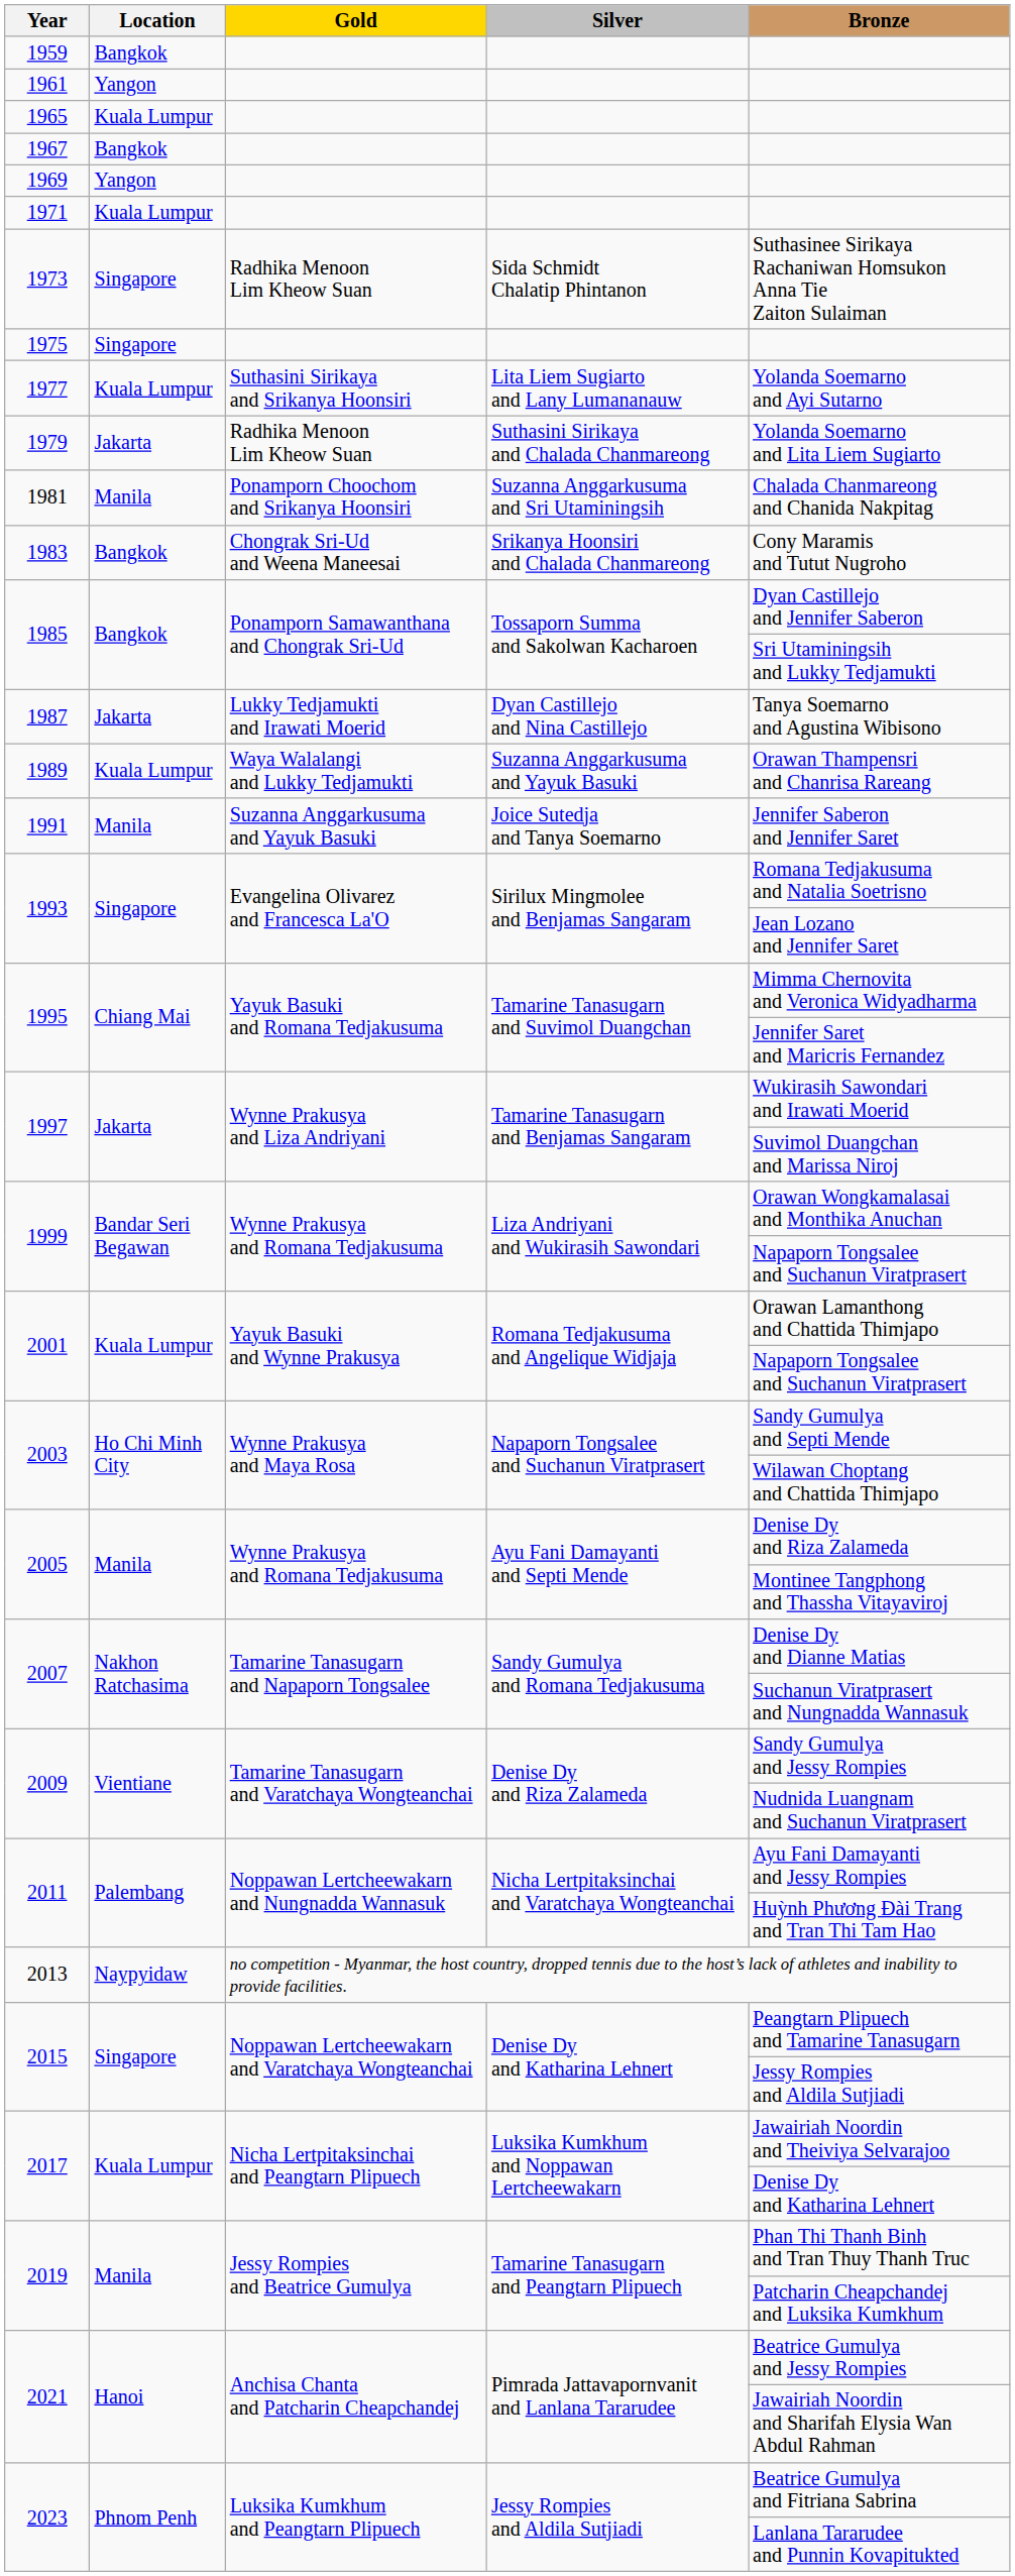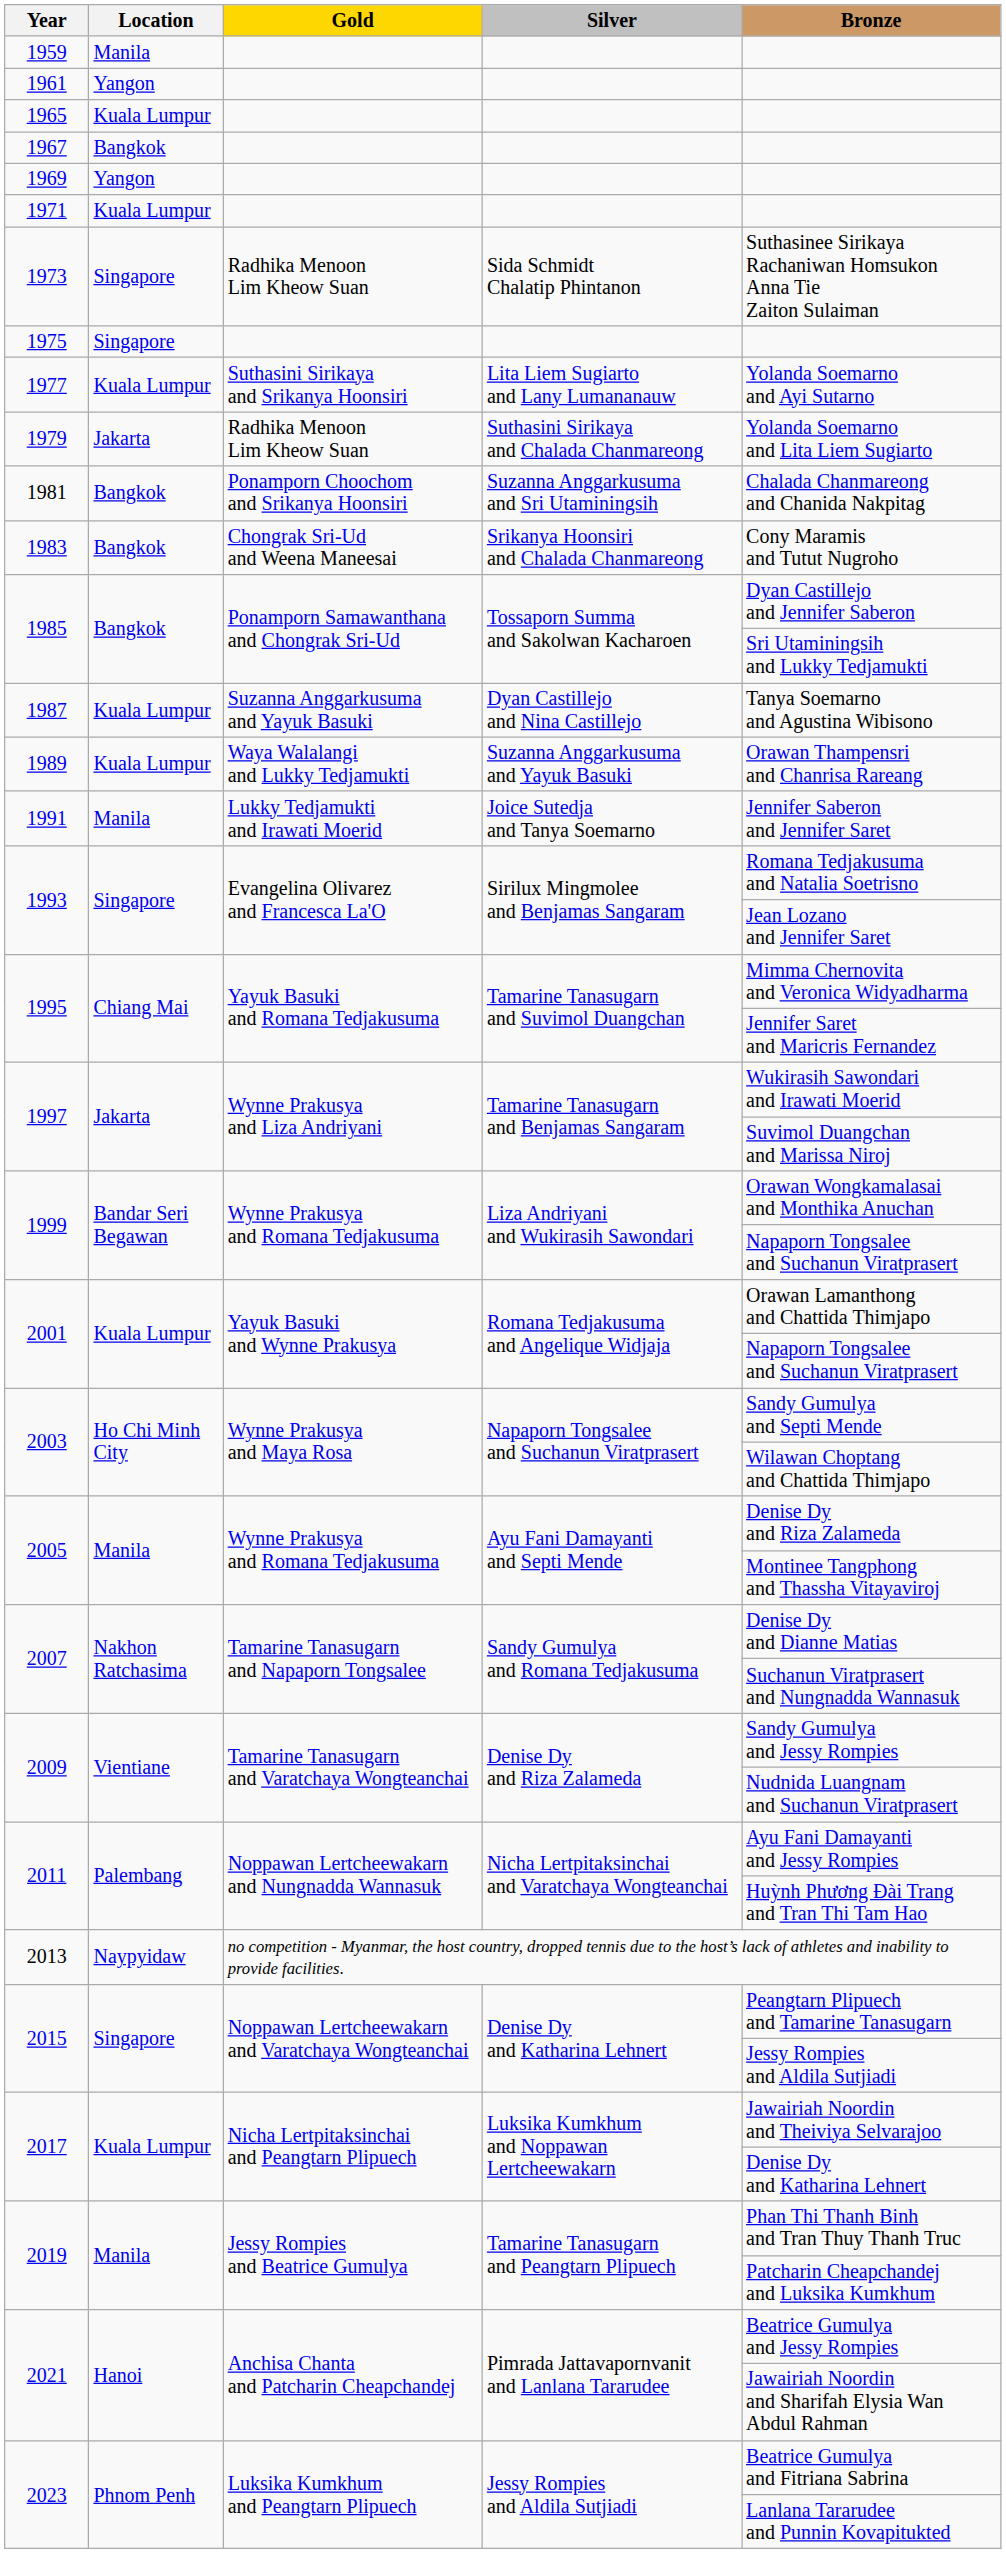 <table class="wikitable">
 <tr align=center>
 <th width="60">Year</th>
 <th width="100">Location</th>
 <td width="200" bgcolor=gold><strong>Gold</strong></td>
 <td width="200" bgcolor=silver><strong>Silver</strong></td>
 <td width="200" bgcolor=cc9966><strong>Bronze</strong></td>
 </tr>
 <tr>
 <td align="center"><a href='#'>1959</a></td>
-<td><a href='#'>Bangkok</a></td>
+<td><a href='#'>Manila</a></td>
 <td></td>
 <td></td>
 <td></td>
 </tr>
 <tr>
 <td align="center"><a href='#'>1961</a></td>
 <td><a href='#'>Yangon</a></td>
 <td></td>
 <td></td>
 <td></td>
 </tr>
 <tr>
 <td align="center"><a href='#'>1965</a></td>
 <td><a href='#'>Kuala Lumpur</a></td>
 <td></td>
 <td></td>
 <td></td>
 </tr>
 <tr>
 <td align="center"><a href='#'>1967</a></td>
 <td><a href='#'>Bangkok</a></td>
 <td></td>
 <td></td>
 <td></td>
 </tr>
 <tr>
 <td align="center"><a href='#'>1969</a></td>
 <td><a href='#'>Yangon</a></td>
 <td></td>
 <td></td>
 <td></td>
 </tr>
 <tr>
 <td align="center"><a href='#'>1971</a></td>
 <td><a href='#'>Kuala Lumpur</a></td>
 <td></td>
 <td></td>
 <td></td>
 </tr>
 <tr>
 <td align="center"><a href='#'>1973</a></td>
 <td><a href='#'>Singapore</a></td>
 <td> Radhika Menoon<br> Lim Kheow Suan</td>
 <td> Sida Schmidt<br> Chalatip Phintanon</td>
 <td> Suthasinee Sirikaya<br>Rachaniwan Homsukon<br> Anna Tie<br>Zaiton Sulaiman</td>
 </tr>
 <tr>
 <td align="center"><a href='#'>1975</a></td>
 <td><a href='#'>Singapore</a></td>
 <td></td>
 <td></td>
 <td></td>
 </tr>
 <tr>
 <td align="center"><a href='#'>1977</a></td>
 <td><a href='#'>Kuala Lumpur</a></td>
 <td> <a href='#'>Suthasini Sirikaya</a><br>and <a href='#'>Srikanya Hoonsiri</a></td>
 <td> <a href='#'>Lita Liem Sugiarto</a><br>and <a href='#'>Lany Lumananauw</a></td>
 <td> <a href='#'>Yolanda Soemarno</a><br>and <a href='#'>Ayi Sutarno</a></td>
 </tr>
 <tr>
 <td align="center"><a href='#'>1979</a></td>
 <td><a href='#'>Jakarta</a></td>
 <td> Radhika Menoon<br> Lim Kheow Suan</td>
 <td> <a href='#'>Suthasini Sirikaya</a><br>and <a href='#'>Chalada Chanmareong</a></td>
 <td> <a href='#'>Yolanda Soemarno</a><br>and <a href='#'>Lita Liem Sugiarto</a></td>
 </tr>
 <tr>
 <td align="center">1981</td>
-<td><a href='#'>Manila</a></td>
+<td><a href='#'>Bangkok</a></td>
 <td> <a href='#'>Ponamporn Choochom</a><br>and <a href='#'>Srikanya Hoonsiri</a></td>
 <td> <a href='#'>Suzanna Anggarkusuma</a><br>and <a href='#'>Sri Utaminingsih</a></td>
 <td> <a href='#'>Chalada Chanmareong</a><br>and Chanida Nakpitag</td>
 </tr>
 <tr>
 <td align="center"><a href='#'>1983</a></td>
 <td><a href='#'>Bangkok</a></td>
 <td> <a href='#'>Chongrak Sri-Ud</a><br>and Weena Maneesai</td>
 <td> <a href='#'>Srikanya Hoonsiri</a><br>and <a href='#'>Chalada Chanmareong</a></td>
 <td> Cony Maramis<br>and Tutut Nugroho</td>
 </tr>
 <tr>
 <td rowspan="2" align="center"><a href='#'>1985</a></td>
 <td rowspan="2"><a href='#'>Bangkok</a></td>
 <td rowspan="2"> <a href='#'>Ponamporn Samawanthana</a><br>and <a href='#'>Chongrak Sri-Ud</a></td>
 <td rowspan="2"> <a href='#'>Tossaporn Summa</a><br>and Sakolwan Kacharoen</td>
 <td> <a href='#'>Dyan Castillejo</a><br>and <a href='#'>Jennifer Saberon</a></td>
 </tr>
 <tr>
 <td> <a href='#'>Sri Utaminingsih</a><br>and <a href='#'>Lukky Tedjamukti</a></td>
 </tr>
 <tr>
 <td align="center"><a href='#'>1987</a></td>
-<td><a href='#'>Jakarta</a></td>
-<td> <a href='#'>Lukky Tedjamukti</a><br>and <a href='#'>Irawati Moerid</a></td>
+<td><a href='#'>Kuala Lumpur</a></td>
+<td> <a href='#'>Suzanna Anggarkusuma</a><br>and <a href='#'>Yayuk Basuki</a></td>
 <td> <a href='#'>Dyan Castillejo</a><br>and <a href='#'>Nina Castillejo</a></td>
 <td> Tanya Soemarno<br>and Agustina Wibisono</td>
 </tr>
 <tr>
 <td align="center"><a href='#'>1989</a></td>
 <td><a href='#'>Kuala Lumpur</a></td>
 <td> <a href='#'>Waya Walalangi</a><br>and <a href='#'>Lukky Tedjamukti</a></td>
 <td> <a href='#'>Suzanna Anggarkusuma</a><br>and <a href='#'>Yayuk Basuki</a></td>
 <td> <a href='#'>Orawan Thampensri</a><br>and <a href='#'>Chanrisa Rareang</a></td>
 </tr>
 <tr>
 <td align="center"><a href='#'>1991</a></td>
 <td><a href='#'>Manila</a></td>
-<td> <a href='#'>Suzanna Anggarkusuma</a><br>and <a href='#'>Yayuk Basuki</a></td>
+<td> <a href='#'>Lukky Tedjamukti</a><br>and <a href='#'>Irawati Moerid</a></td>
 <td> <a href='#'>Joice Sutedja</a><br>and Tanya Soemarno</td>
 <td> <a href='#'>Jennifer Saberon</a><br>and <a href='#'>Jennifer Saret</a></td>
 </tr>
 <tr>
 <td rowspan="2" align="center"><a href='#'>1993</a></td>
 <td rowspan="2"><a href='#'>Singapore</a></td>
 <td rowspan="2"> Evangelina Olivarez<br>and <a href='#'>Francesca La'O</a></td>
 <td rowspan="2"> Sirilux Mingmolee<br>and <a href='#'>Benjamas Sangaram</a></td>
 <td> <a href='#'>Romana Tedjakusuma</a><br>and <a href='#'>Natalia Soetrisno</a></td>
 </tr>
 <tr>
 <td> <a href='#'>Jean Lozano</a><br>and <a href='#'>Jennifer Saret</a></td>
 </tr>
 <tr>
 <td rowspan="2" align="center"><a href='#'>1995</a></td>
 <td rowspan="2"><a href='#'>Chiang Mai</a></td>
 <td rowspan="2"> <a href='#'>Yayuk Basuki</a><br>and <a href='#'>Romana Tedjakusuma</a></td>
 <td rowspan="2"> <a href='#'>Tamarine Tanasugarn</a><br>and <a href='#'>Suvimol Duangchan</a></td>
 <td> <a href='#'>Mimma Chernovita</a><br>and <a href='#'>Veronica Widyadharma</a></td>
 </tr>
 <tr>
 <td> <a href='#'>Jennifer Saret</a><br>and <a href='#'>Maricris Fernandez</a></td>
 </tr>
 <tr>
 <td rowspan="2" align="center"><a href='#'>1997</a></td>
 <td rowspan="2"><a href='#'>Jakarta</a></td>
 <td rowspan="2"> <a href='#'>Wynne Prakusya</a><br>and <a href='#'>Liza Andriyani</a></td>
 <td rowspan="2"> <a href='#'>Tamarine Tanasugarn</a><br>and <a href='#'>Benjamas Sangaram</a></td>
 <td> <a href='#'>Wukirasih Sawondari</a><br>and <a href='#'>Irawati Moerid</a></td>
 </tr>
 <tr>
 <td> <a href='#'>Suvimol Duangchan</a><br>and <a href='#'>Marissa Niroj</a></td>
 </tr>
 <tr>
 <td rowspan="2" align="center"><a href='#'>1999</a></td>
 <td rowspan="2"><a href='#'>Bandar Seri Begawan</a></td>
 <td rowspan="2"> <a href='#'>Wynne Prakusya</a><br>and <a href='#'>Romana Tedjakusuma</a></td>
 <td rowspan="2"> <a href='#'>Liza Andriyani</a><br>and <a href='#'>Wukirasih Sawondari</a></td>
 <td> <a href='#'>Orawan Wongkamalasai</a><br>and <a href='#'>Monthika Anuchan</a></td>
 </tr>
 <tr>
 <td> <a href='#'>Napaporn Tongsalee</a><br>and <a href='#'>Suchanun Viratprasert</a></td>
 </tr>
 <tr>
 <td rowspan="2" align="center"><a href='#'>2001</a></td>
 <td rowspan="2"><a href='#'>Kuala Lumpur</a></td>
 <td rowspan="2"> <a href='#'>Yayuk Basuki</a><br>and <a href='#'>Wynne Prakusya</a></td>
 <td rowspan="2"> <a href='#'>Romana Tedjakusuma</a><br>and <a href='#'>Angelique Widjaja</a></td>
 <td> Orawan Lamanthong<br>and Chattida Thimjapo</td>
 </tr>
 <tr>
 <td> <a href='#'>Napaporn Tongsalee</a><br>and <a href='#'>Suchanun Viratprasert</a></td>
 </tr>
 <tr>
 <td rowspan="2" align="center"><a href='#'>2003</a></td>
 <td rowspan="2"><a href='#'>Ho Chi Minh City</a></td>
 <td rowspan="2"> <a href='#'>Wynne Prakusya</a><br>and <a href='#'>Maya Rosa</a></td>
 <td rowspan="2"> <a href='#'>Napaporn Tongsalee</a><br>and <a href='#'>Suchanun Viratprasert</a></td>
 <td> <a href='#'>Sandy Gumulya</a><br>and <a href='#'>Septi Mende</a></td>
 </tr>
 <tr>
 <td> <a href='#'>Wilawan Choptang</a><br>and Chattida Thimjapo</td>
 </tr>
 <tr>
 <td rowspan="2" align="center"><a href='#'>2005</a></td>
 <td rowspan="2"><a href='#'>Manila</a></td>
 <td rowspan="2"> <a href='#'>Wynne Prakusya</a><br>and <a href='#'>Romana Tedjakusuma</a></td>
 <td rowspan="2"> <a href='#'>Ayu Fani Damayanti</a><br>and <a href='#'>Septi Mende</a></td>
 <td> <a href='#'>Denise Dy</a><br>and <a href='#'>Riza Zalameda</a></td>
 </tr>
 <tr>
 <td> <a href='#'>Montinee Tangphong</a><br>and <a href='#'>Thassha Vitayaviroj</a></td>
 </tr>
 <tr>
 <td rowspan="2" align="center"><a href='#'>2007</a></td>
 <td rowspan="2"><a href='#'>Nakhon Ratchasima</a></td>
 <td rowspan="2"> <a href='#'>Tamarine Tanasugarn</a><br>and <a href='#'>Napaporn Tongsalee</a></td>
 <td rowspan="2"> <a href='#'>Sandy Gumulya</a><br>and <a href='#'>Romana Tedjakusuma</a></td>
 <td> <a href='#'>Denise Dy</a><br>and <a href='#'>Dianne Matias</a></td>
 </tr>
 <tr>
 <td> <a href='#'>Suchanun Viratprasert</a><br>and <a href='#'>Nungnadda Wannasuk</a></td>
 </tr>
 <tr>
 <td rowspan="2" align="center"><a href='#'>2009</a></td>
 <td rowspan="2"><a href='#'>Vientiane</a></td>
 <td rowspan="2"> <a href='#'>Tamarine Tanasugarn</a><br>and <a href='#'>Varatchaya Wongteanchai</a></td>
 <td rowspan="2"> <a href='#'>Denise Dy</a><br>and <a href='#'>Riza Zalameda</a></td>
 <td> <a href='#'>Sandy Gumulya</a><br>and <a href='#'>Jessy Rompies</a></td>
 </tr>
 <tr>
 <td> <a href='#'>Nudnida Luangnam</a><br>and <a href='#'>Suchanun Viratprasert</a></td>
 </tr>
 <tr>
 <td rowspan="2" align="center"><a href='#'>2011</a></td>
 <td rowspan="2"><a href='#'>Palembang</a></td>
 <td rowspan="2"> <a href='#'>Noppawan Lertcheewakarn</a><br>and <a href='#'>Nungnadda Wannasuk</a></td>
 <td rowspan="2"> <a href='#'>Nicha Lertpitaksinchai </a><br>and <a href='#'>Varatchaya Wongteanchai</a></td>
 <td> <a href='#'>Ayu Fani Damayanti</a><br>and <a href='#'>Jessy Rompies</a></td>
 </tr>
 <tr>
 <td> <a href='#'>Huỳnh Phương Đài Trang</a><br>and <a href='#'>Tran Thi Tam Hao</a></td>
 </tr>
 <tr>
 <td align="center">2013</td>
 <td><a href='#'>Naypyidaw</a></td>
 <td colspan=3><small><em>no competition</em> - <em>Myanmar, the host country, dropped tennis due to the host’s lack of athletes and inability to provide facilities</em>.</small></td>
 </tr>
 <tr>
 <td rowspan="2" align="center"><a href='#'>2015</a></td>
 <td rowspan="2"><a href='#'>Singapore</a></td>
 <td rowspan="2"> <a href='#'>Noppawan Lertcheewakarn</a><br>and <a href='#'>Varatchaya Wongteanchai</a></td>
 <td rowspan="2"> <a href='#'>Denise Dy</a><br>and <a href='#'>Katharina Lehnert</a></td>
 <td> <a href='#'>Peangtarn Plipuech</a><br>and <a href='#'>Tamarine Tanasugarn</a></td>
 </tr>
 <tr>
 <td> <a href='#'>Jessy Rompies</a><br>and <a href='#'>Aldila Sutjiadi</a></td>
 </tr>
 <tr>
 <td rowspan="2" align="center"><a href='#'>2017</a></td>
 <td rowspan="2"><a href='#'>Kuala Lumpur</a></td>
 <td rowspan="2"> <a href='#'>Nicha Lertpitaksinchai</a><br>and <a href='#'>Peangtarn Plipuech</a></td>
 <td rowspan="2"> <a href='#'>Luksika Kumkhum</a><br>and <a href='#'>Noppawan Lertcheewakarn</a></td>
 <td> <a href='#'>Jawairiah Noordin</a><br>and <a href='#'>Theiviya Selvarajoo</a></td>
 </tr>
 <tr>
 <td> <a href='#'>Denise Dy</a><br>and <a href='#'>Katharina Lehnert</a></td>
 </tr>
 <tr>
 <td rowspan="2" align="center"><a href='#'>2019</a></td>
 <td rowspan="2"><a href='#'>Manila</a></td>
 <td rowspan="2"> <a href='#'>Jessy Rompies</a> <br>and <a href='#'>Beatrice Gumulya</a></td>
 <td rowspan="2"> <a href='#'>Tamarine Tanasugarn</a> <br>and <a href='#'>Peangtarn Plipuech</a></td>
 <td> <a href='#'>Phan Thi Thanh Binh</a> <br>and Tran Thuy Thanh Truc</td>
 </tr>
 <tr>
 <td> <a href='#'>Patcharin Cheapchandej</a> <br>and <a href='#'>Luksika Kumkhum</a></td>
 </tr>
 <tr>
 <td rowspan="2" align="center"><a href='#'>2021</a></td>
 <td rowspan="2"><a href='#'>Hanoi</a></td>
 <td rowspan="2"> <a href='#'>Anchisa Chanta</a> <br>and <a href='#'>Patcharin Cheapchandej</a></td>
 <td rowspan="2"> Pimrada Jattavapornvanit <br>and <a href='#'>Lanlana Tararudee</a></td>
 <td> <a href='#'>Beatrice Gumulya</a> <br>and <a href='#'>Jessy Rompies</a></td>
 </tr>
 <tr>
 <td> <a href='#'>Jawairiah Noordin</a> <br>and Sharifah Elysia Wan Abdul Rahman</td>
 </tr>
 <tr>
 <td rowspan="2" align="center"><a href='#'>2023</a></td>
 <td rowspan="2"><a href='#'>Phnom Penh</a></td>
 <td rowspan="2"> <a href='#'>Luksika Kumkhum</a> <br>and <a href='#'>Peangtarn Plipuech</a></td>
 <td rowspan="2"> <a href='#'>Jessy Rompies</a> <br>and <a href='#'>Aldila Sutjiadi</a></td>
 <td> <a href='#'>Beatrice Gumulya</a> <br>and Fitriana Sabrina</td>
 </tr>
 <tr>
 <td> <a href='#'>Lanlana Tararudee</a> <br>and <a href='#'>Punnin Kovapitukted</a></td>
 </tr>
 </table>
